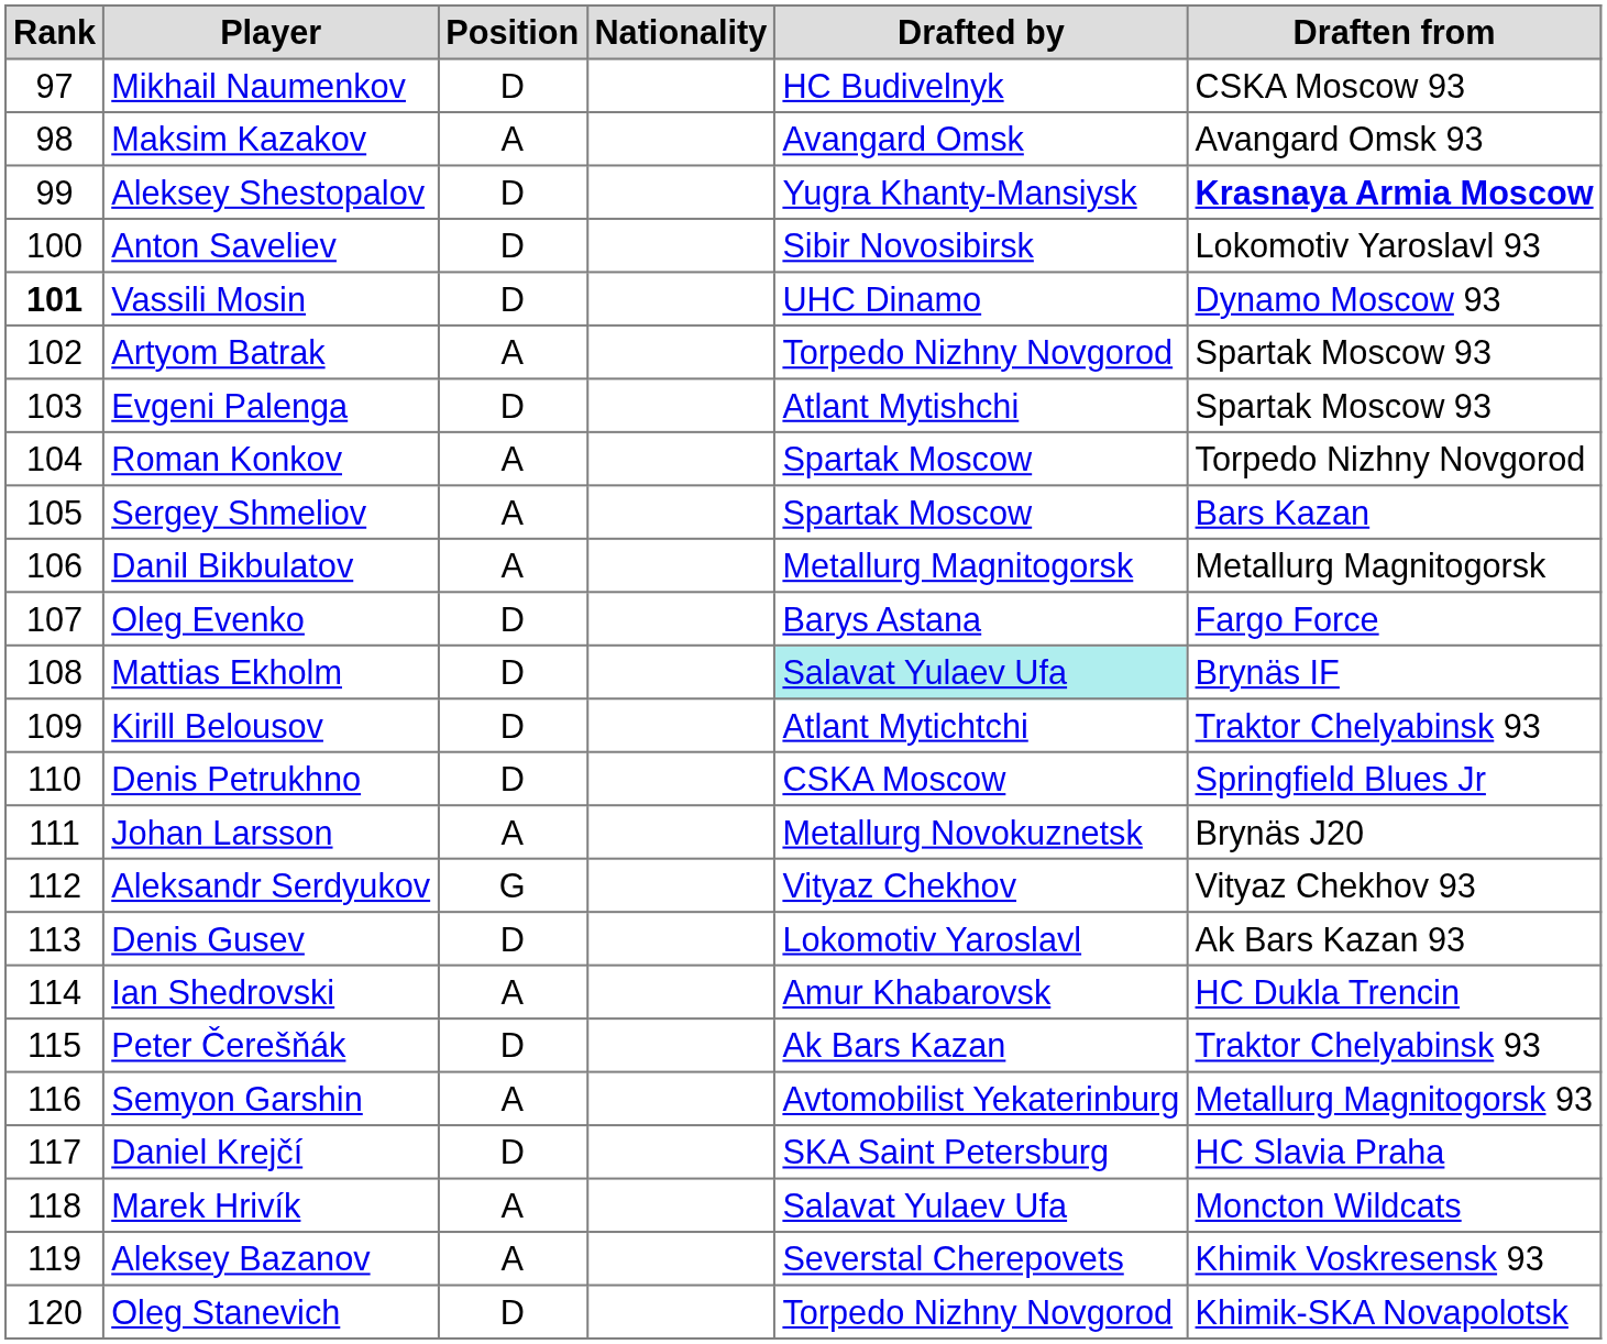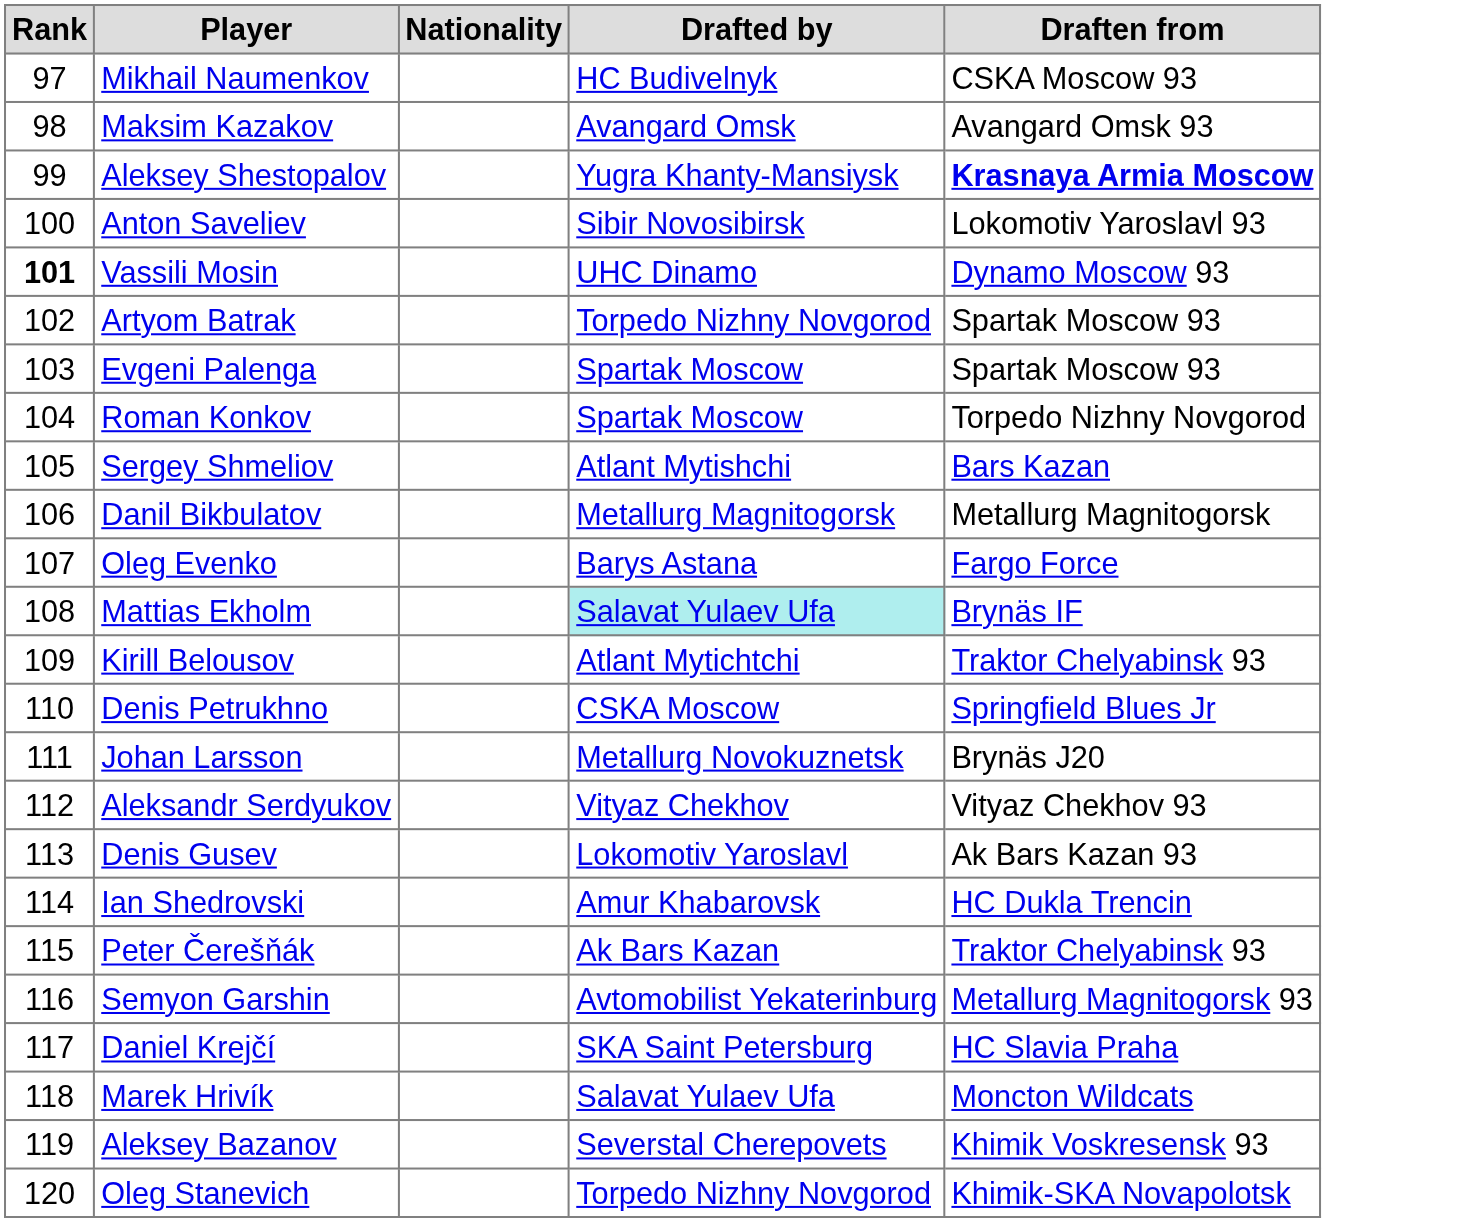 <table cellpadding="3" cellspacing="0" border="1" style="font-size: 95%; text-align: left; border: gray solid 1px; border-collapse: collapse;">
 <tr bgcolor="#dddddd" align="center">
 <th>Rank</th>
 <th>Player</th>
-<th>Position</th>
 <th>Nationality</th>
 <th>Drafted by</th>
 <th>Draften from</th>
 </tr>
 <tr>
 <td align="center">97</td>
 <td><a href='#'>Mikhail Naumenkov</a></td>
-<td align="center">D</td>
 <td></td>
 <td><a href='#'>HC Budivelnyk</a></td>
 <td>CSKA Moscow 93</td>
 </tr>
 <tr>
 <td align="center">98</td>
 <td><a href='#'>Maksim Kazakov</a></td>
-<td align="center">A</td>
 <td></td>
 <td><a href='#'>Avangard Omsk</a></td>
 <td>Avangard Omsk 93</td>
 </tr>
 <tr>
 <td align="center">99</td>
 <td><a href='#'>Aleksey Shestopalov</a></td>
-<td align="center">D</td>
 <td></td>
 <td><a href='#'>Yugra Khanty-Mansiysk</a></td>
 <td><strong><a href='#'>Krasnaya Armia Moscow</a></strong></td>
 </tr>
 <tr>
 <td align="center">100</td>
 <td><a href='#'>Anton Saveliev</a></td>
-<td align="center">D</td>
 <td></td>
 <td><a href='#'>Sibir Novosibirsk</a></td>
 <td>Lokomotiv Yaroslavl 93</td>
 </tr>
 <tr>
 <td align="center"><strong>101</strong></td>
 <td><a href='#'>Vassili Mosin</a></td>
-<td align="center">D</td>
 <td></td>
 <td><a href='#'>UHC Dinamo</a></td>
 <td><a href='#'>Dynamo Moscow</a> 93</td>
 </tr>
 <tr>
 <td align="center">102</td>
 <td><a href='#'>Artyom Batrak</a></td>
-<td align="center">A</td>
 <td></td>
 <td><a href='#'>Torpedo Nizhny Novgorod</a></td>
 <td>Spartak Moscow 93</td>
 </tr>
 <tr>
 <td align="center">103</td>
 <td><a href='#'>Evgeni Palenga</a></td>
-<td align="center">D</td>
 <td></td>
-<td><a href='#'>Atlant Mytishchi</a></td>
+<td><a href='#'>Spartak Moscow</a></td>
 <td>Spartak Moscow 93</td>
 </tr>
 <tr>
 <td align="center">104</td>
 <td><a href='#'>Roman Konkov</a></td>
-<td align="center">A</td>
 <td></td>
 <td><a href='#'>Spartak Moscow</a></td>
 <td>Torpedo Nizhny Novgorod</td>
 </tr>
 <tr>
 <td align="center">105</td>
 <td><a href='#'>Sergey Shmeliov</a></td>
-<td align="center">A</td>
 <td></td>
-<td><a href='#'>Spartak Moscow</a></td>
+<td><a href='#'>Atlant Mytishchi</a></td>
 <td><a href='#'>Bars Kazan</a></td>
 </tr>
 <tr>
 <td align="center">106</td>
 <td><a href='#'>Danil Bikbulatov</a></td>
-<td align="center">A</td>
 <td></td>
 <td><a href='#'>Metallurg Magnitogorsk</a></td>
 <td>Metallurg Magnitogorsk</td>
 </tr>
 <tr>
 <td align="center">107</td>
 <td><a href='#'>Oleg Evenko</a></td>
-<td align="center">D</td>
 <td></td>
 <td><a href='#'>Barys Astana</a></td>
 <td><a href='#'>Fargo Force</a></td>
 </tr>
 <tr>
 <td align="center">108</td>
 <td><a href='#'>Mattias Ekholm</a></td>
-<td align="center">D</td>
 <td></td>
 <td style="background: paleturquoise;"><a href='#'>Salavat Yulaev Ufa</a></td>
 <td><a href='#'>Brynäs IF</a></td>
 </tr>
 <tr>
 <td align="center">109</td>
 <td><a href='#'>Kirill Belousov</a></td>
-<td align="center">D</td>
 <td></td>
 <td><a href='#'>Atlant Mytichtchi</a></td>
 <td><a href='#'>Traktor Chelyabinsk</a> 93</td>
 </tr>
 <tr>
 <td align="center">110</td>
 <td><a href='#'>Denis Petrukhno</a></td>
-<td align="center">D</td>
 <td></td>
 <td><a href='#'>CSKA Moscow</a></td>
 <td><a href='#'>Springfield Blues Jr</a></td>
 </tr>
 <tr>
 <td align="center">111</td>
 <td><a href='#'>Johan Larsson</a></td>
-<td align="center">A</td>
 <td></td>
 <td><a href='#'>Metallurg Novokuznetsk</a></td>
 <td>Brynäs J20</td>
 </tr>
 <tr>
 <td align="center">112</td>
 <td><a href='#'>Aleksandr Serdyukov</a></td>
-<td align="center">G</td>
 <td></td>
 <td><a href='#'>Vityaz Chekhov</a></td>
 <td>Vityaz Chekhov 93</td>
 </tr>
 <tr>
 <td align="center">113</td>
 <td><a href='#'>Denis Gusev</a></td>
-<td align="center">D</td>
 <td></td>
 <td><a href='#'>Lokomotiv Yaroslavl</a></td>
 <td>Ak Bars Kazan 93</td>
 </tr>
 <tr>
 <td align="center">114</td>
 <td><a href='#'>Ian Shedrovski</a></td>
-<td align="center">A</td>
 <td></td>
 <td><a href='#'>Amur Khabarovsk</a></td>
 <td><a href='#'>HC Dukla Trencin</a></td>
 </tr>
 <tr>
 <td align="center">115</td>
 <td><a href='#'>Peter Čerešňák</a></td>
-<td align="center">D</td>
 <td></td>
 <td><a href='#'>Ak Bars Kazan</a></td>
 <td><a href='#'>Traktor Chelyabinsk</a> 93</td>
 </tr>
 <tr>
 <td align="center">116</td>
 <td><a href='#'>Semyon Garshin</a></td>
-<td align="center">A</td>
 <td></td>
 <td><a href='#'>Avtomobilist Yekaterinburg</a></td>
 <td><a href='#'>Metallurg Magnitogorsk</a> 93</td>
 </tr>
 <tr>
 <td align="center">117</td>
 <td><a href='#'>Daniel Krejčí</a></td>
-<td align="center">D</td>
 <td></td>
 <td><a href='#'>SKA Saint Petersburg</a></td>
 <td><a href='#'>HC Slavia Praha</a></td>
 </tr>
 <tr>
 <td align="center">118</td>
 <td><a href='#'>Marek Hrivík</a></td>
-<td align="center">A</td>
 <td></td>
 <td><a href='#'>Salavat Yulaev Ufa</a></td>
 <td><a href='#'>Moncton Wildcats</a></td>
 </tr>
 <tr>
 <td align="center">119</td>
 <td><a href='#'>Aleksey Bazanov</a></td>
-<td align="center">A</td>
 <td></td>
 <td><a href='#'>Severstal Cherepovets</a></td>
 <td><a href='#'>Khimik Voskresensk</a> 93</td>
 </tr>
 <tr>
 <td align="center">120</td>
 <td><a href='#'>Oleg Stanevich</a></td>
-<td align="center">D</td>
 <td></td>
 <td><a href='#'>Torpedo Nizhny Novgorod</a></td>
 <td><a href='#'>Khimik-SKA Novapolotsk</a></td>
 </tr>
 </table>
